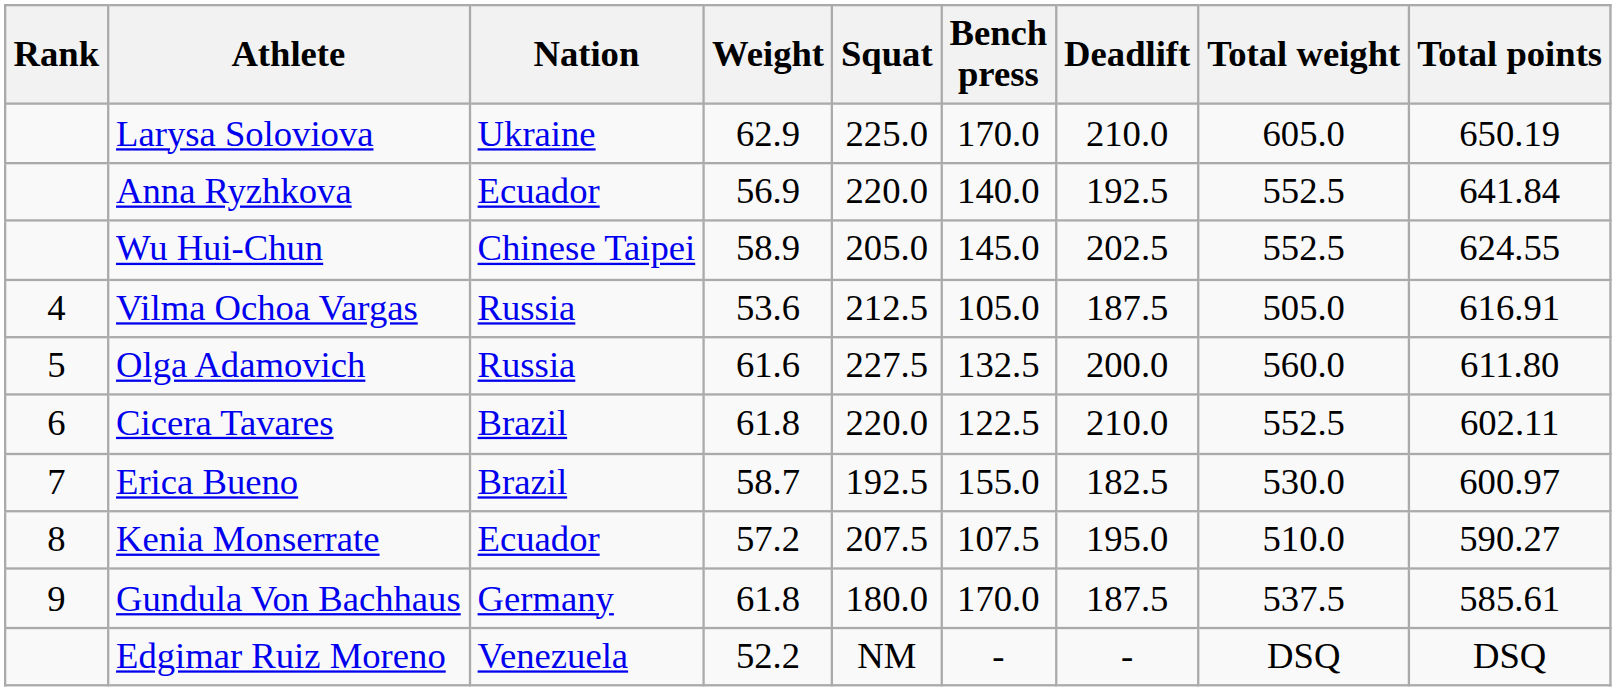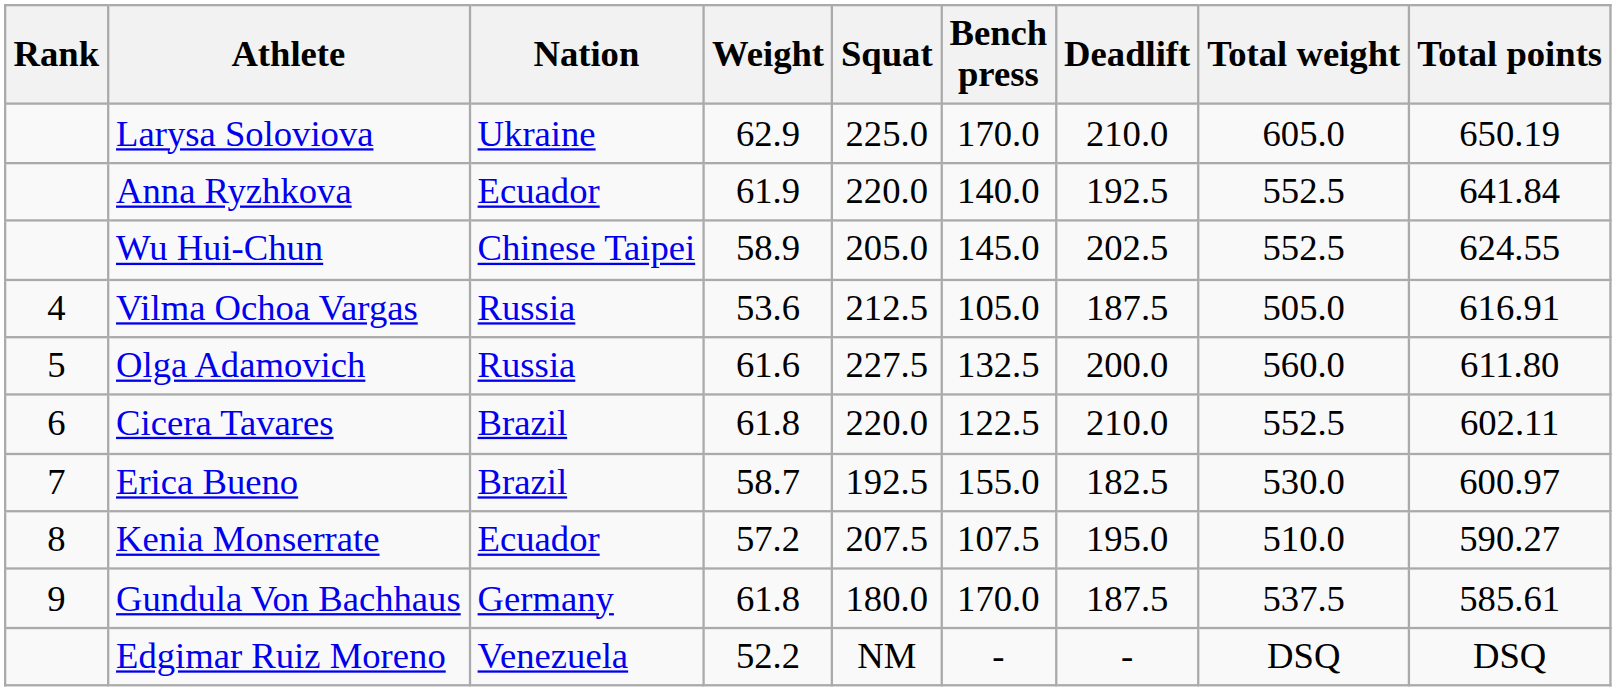 <table class="wikitable sortable" style="text-align:center">
 <tr>
 <th>Rank</th>
 <th>Athlete</th>
 <th>Nation</th>
 <th>Weight</th>
 <th>Squat</th>
 <th>Bench<br>press</th>
 <th>Deadlift</th>
 <th>Total weight</th>
 <th>Total points</th>
 </tr>
 <tr>
 <td></td>
 <td align=left><a href='#'>Larysa Soloviova</a></td>
 <td align=left> <a href='#'>Ukraine</a></td>
 <td>62.9</td>
 <td>225.0</td>
 <td>170.0</td>
 <td>210.0</td>
 <td>605.0</td>
 <td>650.19</td>
 </tr>
 <tr>
 <td></td>
 <td align=left><a href='#'>Anna Ryzhkova</a></td>
 <td align=left> <a href='#'>Ecuador</a></td>
-<td>56.9</td>
+<td>61.9</td>
 <td>220.0</td>
 <td>140.0</td>
 <td>192.5</td>
 <td>552.5</td>
 <td>641.84</td>
 </tr>
 <tr>
 <td></td>
 <td align=left><a href='#'>Wu Hui-Chun</a></td>
 <td align=left> <a href='#'>Chinese Taipei</a></td>
 <td>58.9</td>
 <td>205.0</td>
 <td>145.0</td>
 <td>202.5</td>
 <td>552.5</td>
 <td>624.55</td>
 </tr>
 <tr>
 <td>4</td>
 <td align=left><a href='#'>Vilma Ochoa Vargas</a></td>
 <td align=left> <a href='#'>Russia</a></td>
 <td>53.6</td>
 <td>212.5</td>
 <td>105.0</td>
 <td>187.5</td>
 <td>505.0</td>
 <td>616.91</td>
 </tr>
 <tr>
 <td>5</td>
 <td align=left><a href='#'>Olga Adamovich</a></td>
 <td align=left> <a href='#'>Russia</a></td>
 <td>61.6</td>
 <td>227.5</td>
 <td>132.5</td>
 <td>200.0</td>
 <td>560.0</td>
 <td>611.80</td>
 </tr>
 <tr>
 <td>6</td>
 <td align=left><a href='#'>Cicera Tavares</a></td>
 <td align=left> <a href='#'>Brazil</a></td>
 <td>61.8</td>
 <td>220.0</td>
 <td>122.5</td>
 <td>210.0</td>
 <td>552.5</td>
 <td>602.11</td>
 </tr>
 <tr>
 <td>7</td>
 <td align=left><a href='#'>Erica Bueno</a></td>
 <td align=left> <a href='#'>Brazil</a></td>
 <td>58.7</td>
 <td>192.5</td>
 <td>155.0</td>
 <td>182.5</td>
 <td>530.0</td>
 <td>600.97</td>
 </tr>
 <tr>
 <td>8</td>
 <td align=left><a href='#'>Kenia Monserrate</a></td>
 <td align=left> <a href='#'>Ecuador</a></td>
 <td>57.2</td>
 <td>207.5</td>
 <td>107.5</td>
 <td>195.0</td>
 <td>510.0</td>
 <td>590.27</td>
 </tr>
 <tr>
 <td>9</td>
 <td align=left><a href='#'>Gundula Von Bachhaus</a></td>
 <td align=left> <a href='#'>Germany</a></td>
 <td>61.8</td>
 <td>180.0</td>
 <td>170.0</td>
 <td>187.5</td>
 <td>537.5</td>
 <td>585.61</td>
 </tr>
 <tr>
 <td></td>
 <td align=left><a href='#'>Edgimar Ruiz Moreno</a></td>
 <td align=left> <a href='#'>Venezuela</a></td>
 <td>52.2</td>
 <td>NM</td>
 <td>-</td>
 <td>-</td>
 <td>DSQ</td>
 <td>DSQ</td>
 </tr>
 </table>
